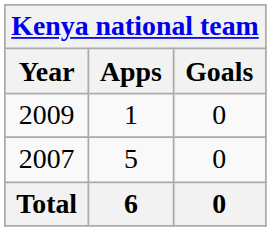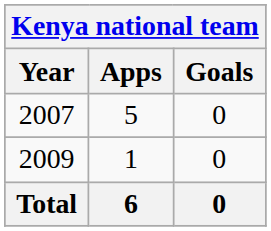 <table class="wikitable" style="text-align:center">
 <tr>
 <th colspan=3><a href='#'>Kenya national team</a></th>
 </tr>
 <tr>
 <th>Year</th>
 <th>Apps</th>
 <th>Goals</th>
 </tr>
 <tr>
-<td>2009</td>
-<td>1</td>
+<td>2007</td>
+<td>5</td>
 <td>0</td>
 </tr>
 <tr>
-<td>2007</td>
-<td>5</td>
+<td>2009</td>
+<td>1</td>
 <td>0</td>
 </tr>
 <tr>
 <th>Total</th>
 <th>6</th>
 <th>0</th>
 </tr>
 </table>
